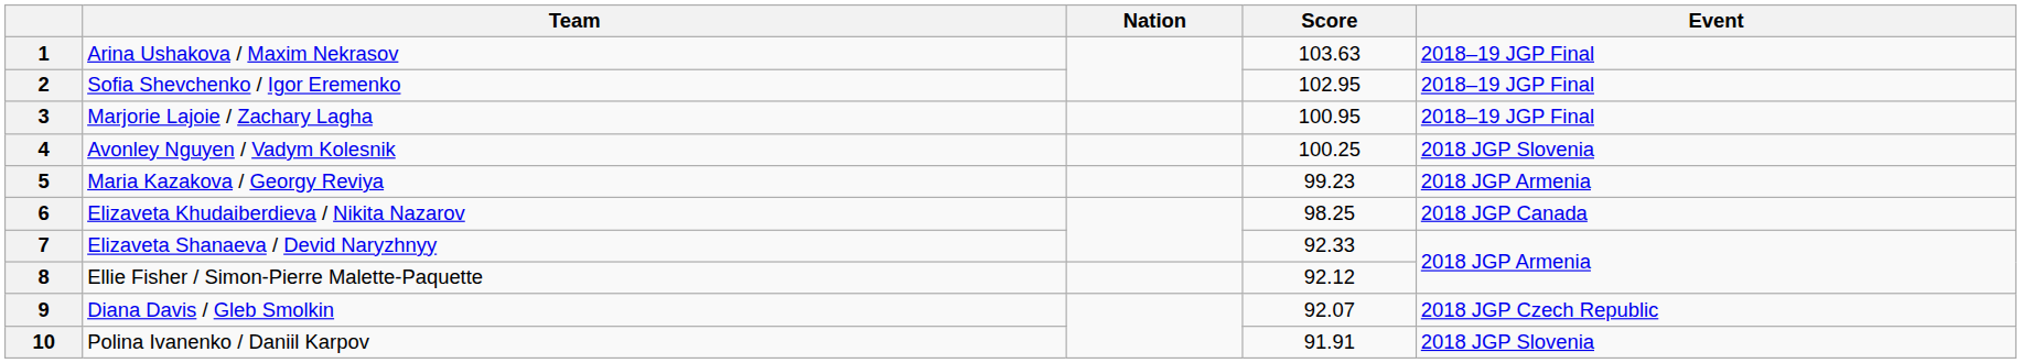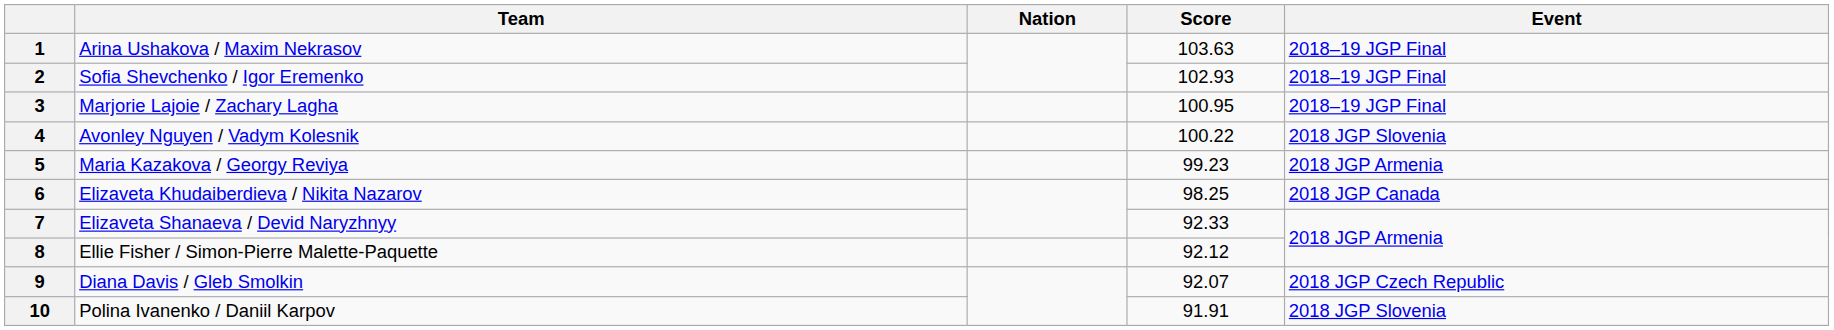 <table class="wikitable sortable" style="text-align:left; width:80%">
 <tr>
 <th scope="col"></th>
 <th scope="col">Team</th>
 <th scope="col">Nation</th>
 <th scope="col">Score</th>
 <th scope="col">Event</th>
 </tr>
 <tr>
 <th scope="row">1</th>
 <td><a href='#'>Arina Ushakova</a> / <a href='#'>Maxim Nekrasov</a></td>
 <td rowspan="2"></td>
 <td style="text-align:center;">103.63</td>
 <td><a href='#'>2018–19 JGP Final</a></td>
 </tr>
 <tr>
 <th scope="row">2</th>
 <td><a href='#'>Sofia Shevchenko</a> / <a href='#'>Igor Eremenko</a></td>
-<td style="text-align:center;">102.95</td>
+<td style="text-align:center;">102.93</td>
 <td><a href='#'>2018–19 JGP Final</a></td>
 </tr>
 <tr>
 <th scope="row">3</th>
 <td><a href='#'>Marjorie Lajoie</a> / <a href='#'>Zachary Lagha</a></td>
 <td></td>
 <td style="text-align:center;">100.95</td>
 <td><a href='#'>2018–19 JGP Final</a></td>
 </tr>
 <tr>
 <th scope="row">4</th>
 <td><a href='#'>Avonley Nguyen</a> / <a href='#'>Vadym Kolesnik</a></td>
 <td></td>
-<td style="text-align:center;">100.25</td>
+<td style="text-align:center;">100.22</td>
 <td><a href='#'>2018 JGP Slovenia</a></td>
 </tr>
 <tr>
 <th scope="row">5</th>
 <td><a href='#'>Maria Kazakova</a> / <a href='#'>Georgy Reviya</a></td>
 <td></td>
 <td style="text-align:center;">99.23</td>
 <td><a href='#'>2018 JGP Armenia</a></td>
 </tr>
 <tr>
 <th scope="row">6</th>
 <td><a href='#'>Elizaveta Khudaiberdieva</a> / <a href='#'>Nikita Nazarov</a></td>
 <td rowspan="2"></td>
 <td style="text-align:center;">98.25</td>
 <td><a href='#'>2018 JGP Canada</a></td>
 </tr>
 <tr>
 <th scope="row">7</th>
 <td><a href='#'>Elizaveta Shanaeva</a> / <a href='#'>Devid Naryzhnyy</a></td>
 <td style="text-align:center;">92.33</td>
 <td rowspan="2"><a href='#'>2018 JGP Armenia</a></td>
 </tr>
 <tr>
 <th scope="row">8</th>
 <td>Ellie Fisher / Simon-Pierre Malette-Paquette</td>
 <td></td>
 <td style="text-align:center;">92.12</td>
 </tr>
 <tr>
 <th scope="row">9</th>
 <td><a href='#'>Diana Davis</a> / <a href='#'>Gleb Smolkin</a></td>
 <td rowspan="2"></td>
 <td style="text-align:center;">92.07</td>
 <td><a href='#'>2018 JGP Czech Republic</a></td>
 </tr>
 <tr>
 <th scope="row">10</th>
 <td>Polina Ivanenko / Daniil Karpov</td>
 <td style="text-align:center;">91.91</td>
 <td><a href='#'>2018 JGP Slovenia</a></td>
 </tr>
 </table>
